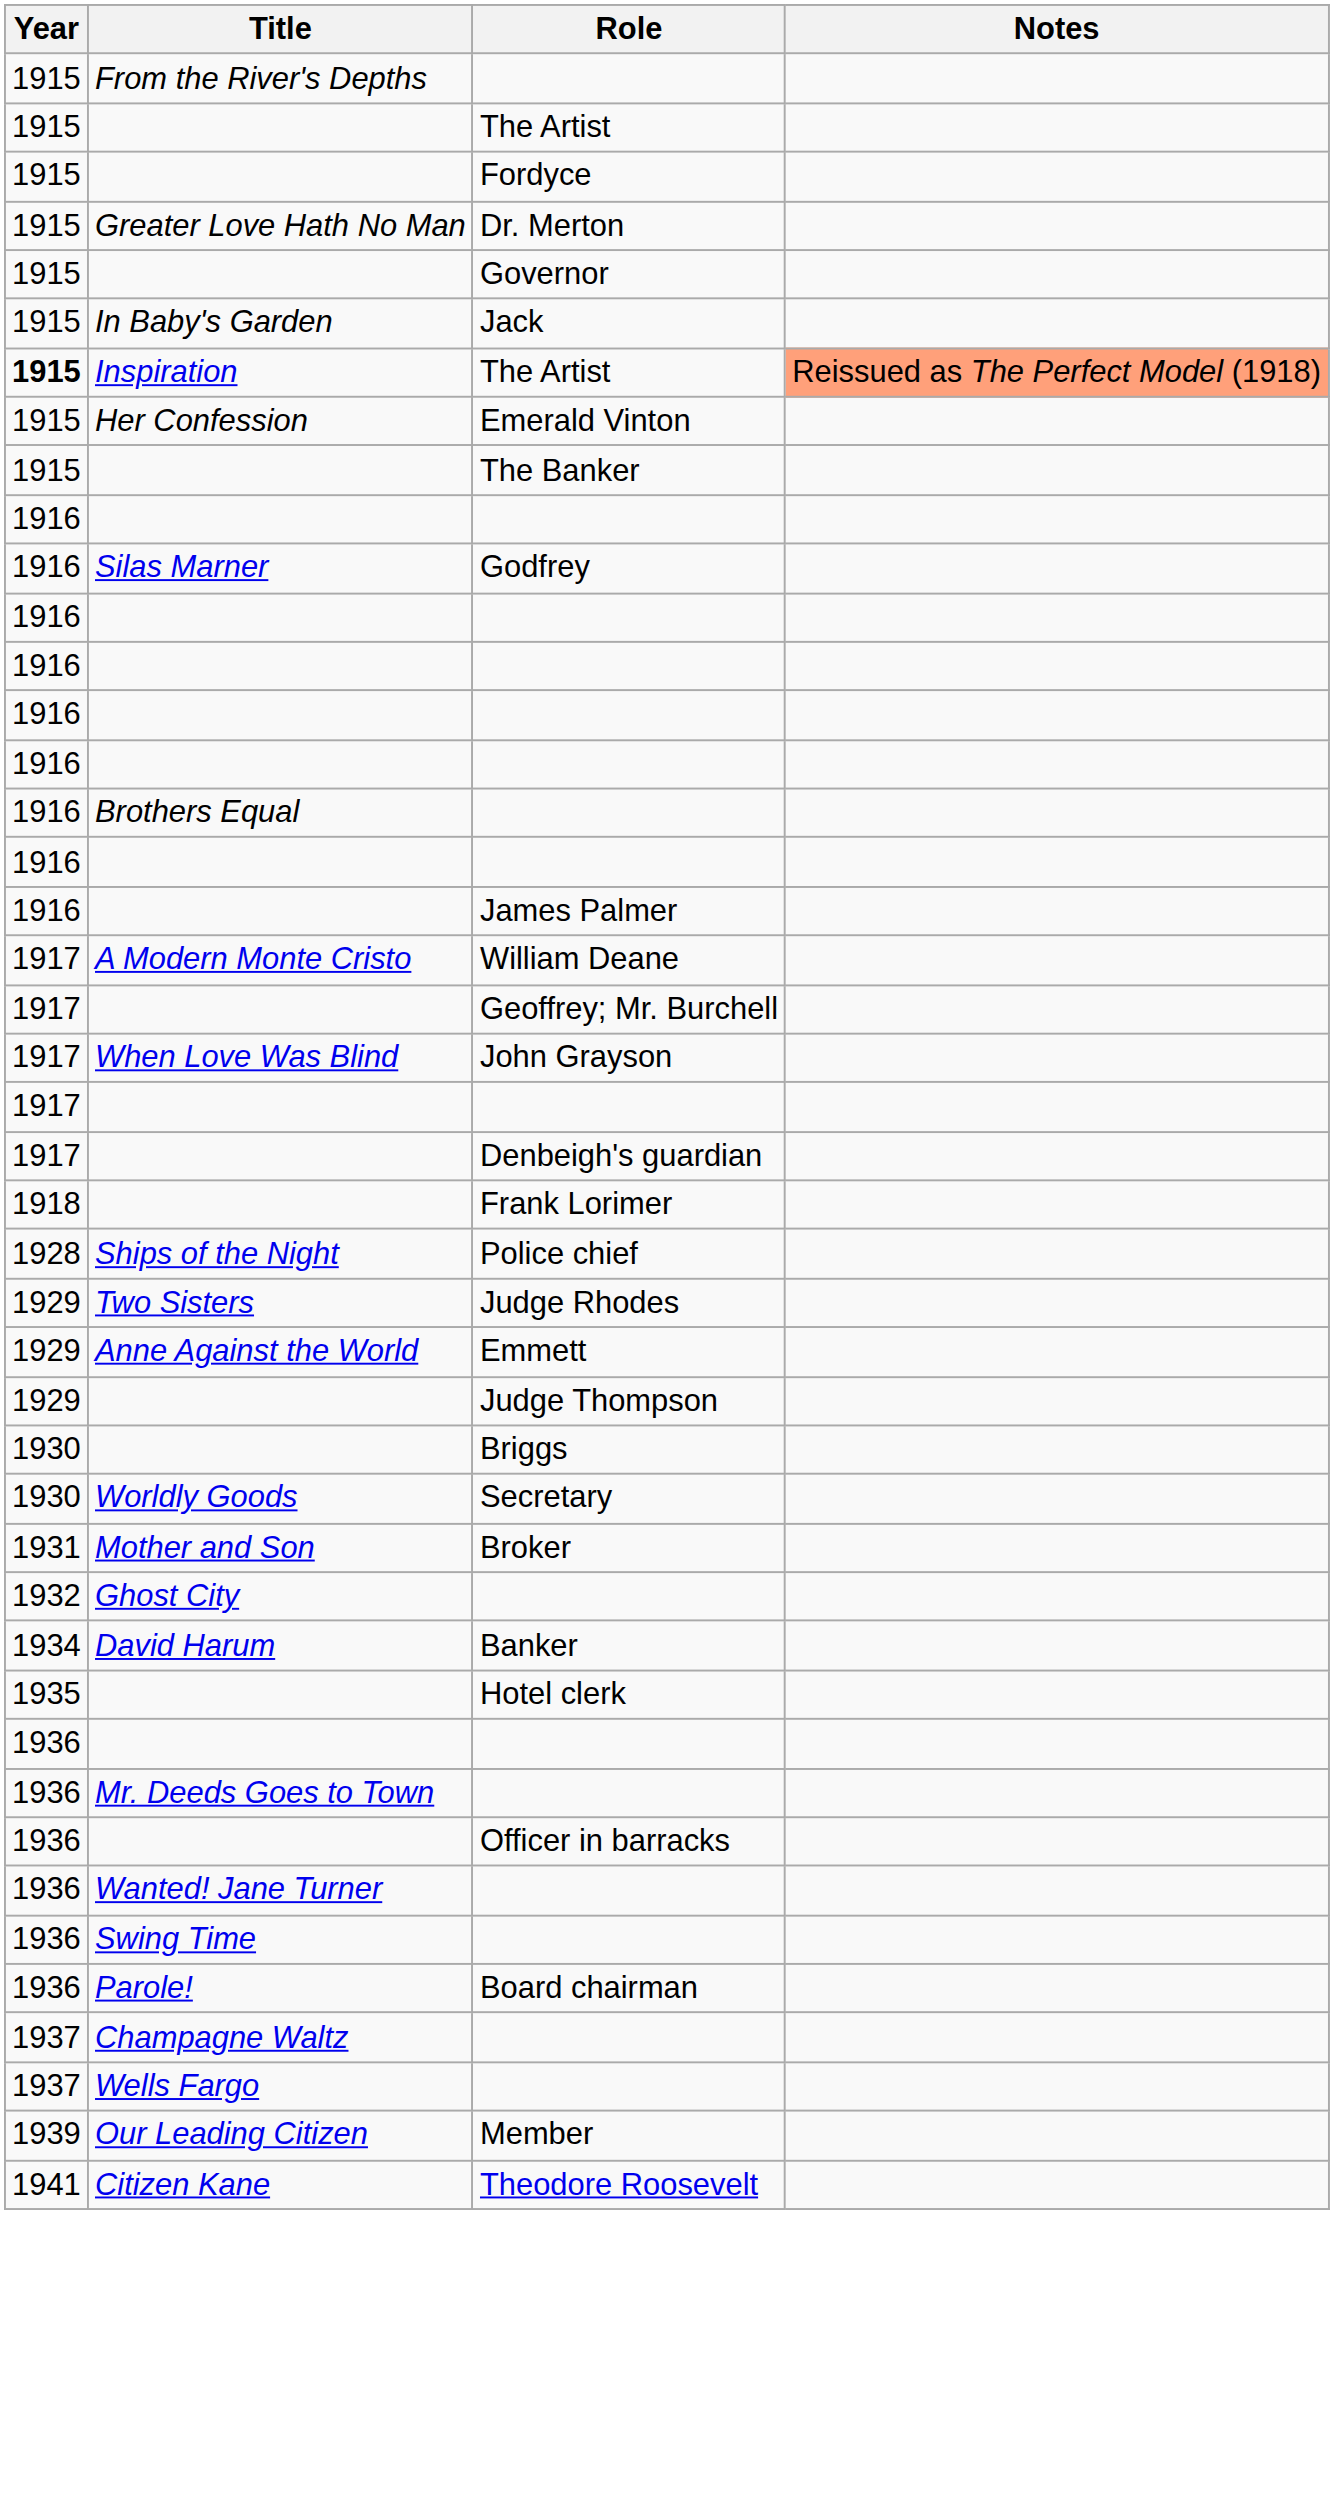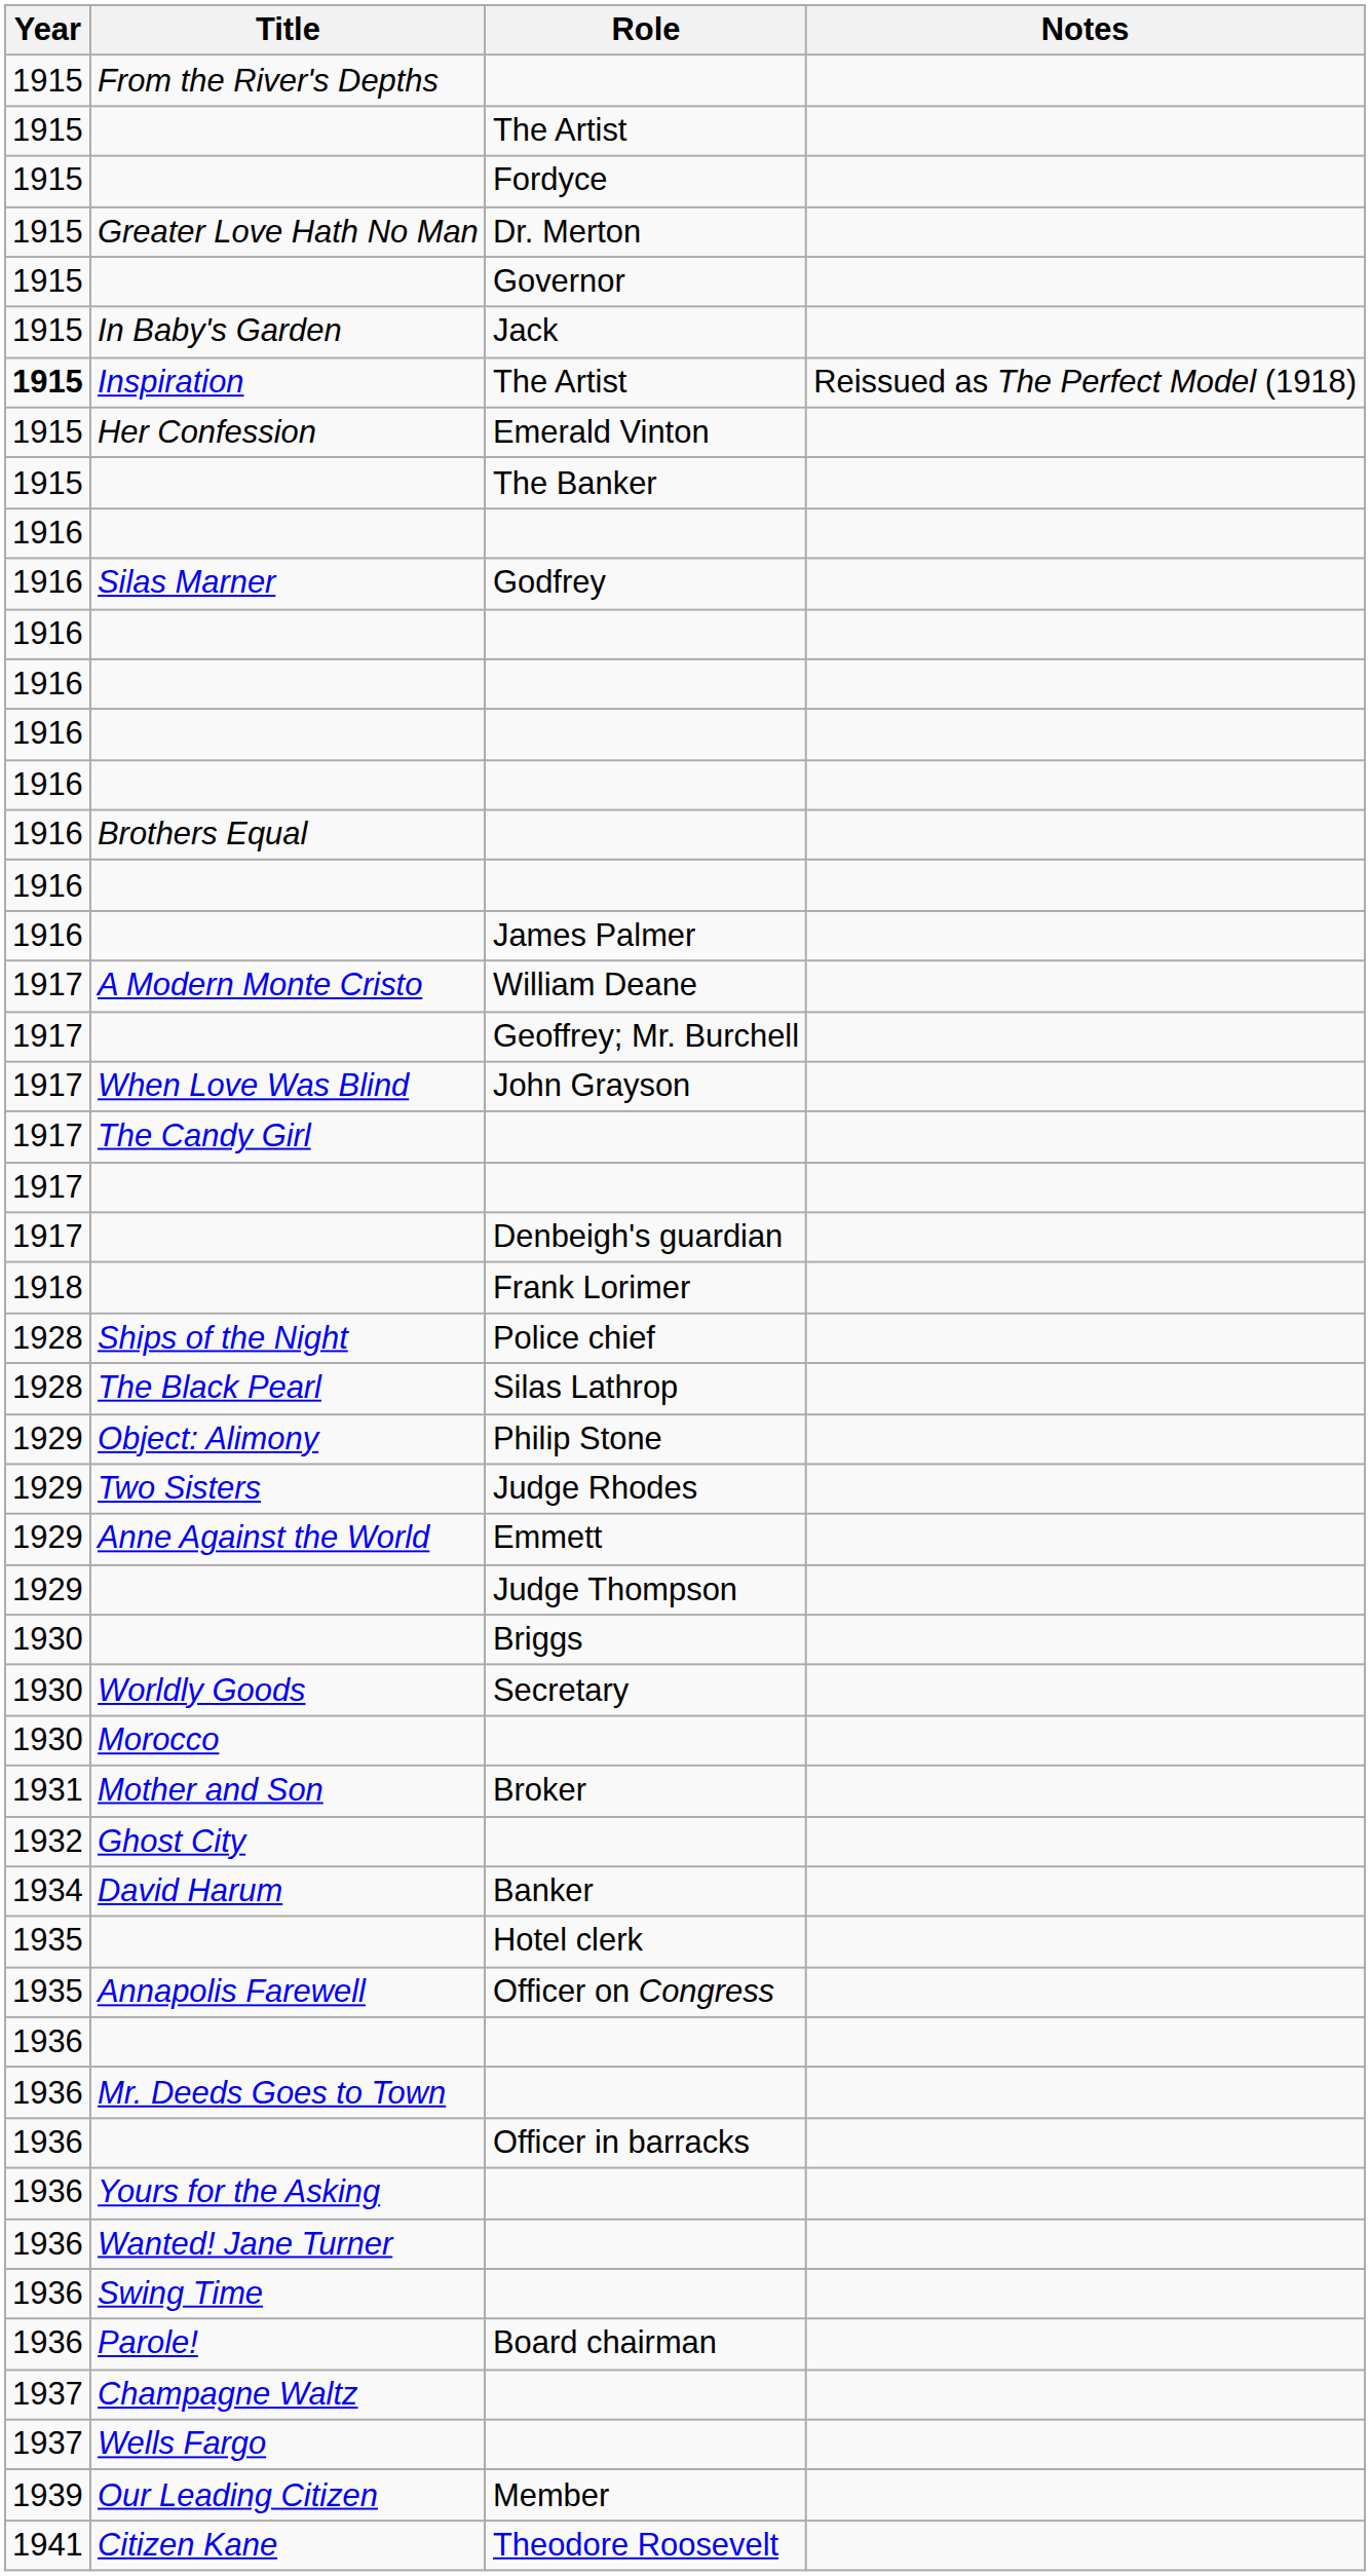 <table class="wikitable sortable">
 <tr>
 <th>Year</th>
 <th>Title</th>
 <th>Role</th>
 <th class="unsortable">Notes</th>
 </tr>
 <tr>
 <td>1915</td>
 <td><em>From the River's Depths</em></td>
 <td></td>
 <td></td>
 </tr>
 <tr>
 <td>1915</td>
 <td><em></em></td>
 <td>The Artist</td>
 <td></td>
 </tr>
 <tr>
 <td>1915</td>
 <td><em></em></td>
 <td>Fordyce</td>
 <td></td>
 </tr>
 <tr>
 <td>1915</td>
 <td><em>Greater Love Hath No Man</em></td>
 <td>Dr. Merton</td>
 <td></td>
 </tr>
 <tr>
 <td>1915</td>
 <td><em></em></td>
 <td>Governor</td>
 <td></td>
 </tr>
 <tr>
 <td>1915</td>
 <td><em>In Baby's Garden</em></td>
 <td>Jack</td>
 <td></td>
 </tr>
 <tr>
 <td><strong>1915</strong></td>
 <td><em><a href='#'>Inspiration</a></em></td>
 <td>The Artist</td>
-<td style="background: lightsalmon;">Reissued as <em>The Perfect Model</em> (1918)</td>
+<td>Reissued as <em>The Perfect Model</em> (1918)</td>
 </tr>
 <tr>
 <td>1915</td>
 <td><em>Her Confession</em></td>
 <td>Emerald Vinton</td>
 <td></td>
 </tr>
 <tr>
 <td>1915</td>
 <td><em></em></td>
 <td>The Banker</td>
 <td></td>
 </tr>
 <tr>
 <td>1916</td>
 <td><em></em></td>
 <td></td>
 <td></td>
 </tr>
 <tr>
 <td>1916</td>
 <td><em><a href='#'>Silas Marner</a></em></td>
 <td>Godfrey</td>
 <td></td>
 </tr>
 <tr>
 <td>1916</td>
 <td><em></em></td>
 <td></td>
 <td></td>
 </tr>
 <tr>
 <td>1916</td>
 <td><em></em></td>
 <td></td>
 <td></td>
 </tr>
 <tr>
 <td>1916</td>
 <td><em></em></td>
 <td></td>
 <td></td>
 </tr>
 <tr>
 <td>1916</td>
 <td><em></em></td>
 <td></td>
 <td></td>
 </tr>
 <tr>
 <td>1916</td>
 <td><em>Brothers Equal</em></td>
 <td></td>
 <td></td>
 </tr>
 <tr>
 <td>1916</td>
 <td><em></em></td>
 <td></td>
 <td></td>
 </tr>
 <tr>
 <td>1916</td>
 <td><em></em></td>
 <td>James Palmer</td>
 <td></td>
 </tr>
 <tr>
 <td>1917</td>
 <td><em><a href='#'>A Modern Monte Cristo</a></em></td>
 <td>William Deane</td>
 <td></td>
 </tr>
 <tr>
 <td>1917</td>
 <td><em></em></td>
 <td>Geoffrey; Mr. Burchell</td>
 <td></td>
 </tr>
 <tr>
 <td>1917</td>
 <td><em><a href='#'>When Love Was Blind</a></em></td>
 <td>John Grayson</td>
 <td></td>
 </tr>
 <tr>
 <td>1917</td>
+<td><em><a href='#'>The Candy Girl</a></em></td>
+<td></td>
+<td></td>
+</tr>
+<tr>
+<td>1917</td>
 <td><em></em></td>
 <td></td>
 <td></td>
 </tr>
 <tr>
 <td>1917</td>
 <td><em></em></td>
 <td>Denbeigh's guardian</td>
 <td></td>
 </tr>
 <tr>
 <td>1918</td>
 <td><em></em></td>
 <td>Frank Lorimer</td>
 <td></td>
 </tr>
 <tr>
 <td>1928</td>
 <td><em><a href='#'>Ships of the Night</a></em></td>
 <td>Police chief</td>
+<td></td>
+</tr>
+<tr>
+<td>1928</td>
+<td><em><a href='#'>The Black Pearl</a></em></td>
+<td>Silas Lathrop</td>
+<td></td>
+</tr>
+<tr>
+<td>1929</td>
+<td><em><a href='#'>Object: Alimony</a></em></td>
+<td>Philip Stone</td>
 <td></td>
 </tr>
 <tr>
 <td>1929</td>
 <td><em><a href='#'>Two Sisters</a></em></td>
 <td>Judge Rhodes</td>
 <td></td>
 </tr>
 <tr>
 <td>1929</td>
 <td><em><a href='#'>Anne Against the World</a></em></td>
 <td>Emmett</td>
 <td></td>
 </tr>
 <tr>
 <td>1929</td>
 <td><em></em></td>
 <td>Judge Thompson</td>
 <td></td>
 </tr>
 <tr>
 <td>1930</td>
 <td><em></em></td>
 <td>Briggs</td>
 <td></td>
 </tr>
 <tr>
 <td>1930</td>
 <td><em><a href='#'>Worldly Goods</a></em></td>
 <td>Secretary</td>
 <td></td>
 </tr>
 <tr>
+<td>1930</td>
+<td><em><a href='#'>Morocco</a></em></td>
+<td></td>
+<td></td>
+</tr>
+<tr>
 <td>1931</td>
 <td><em><a href='#'>Mother and Son</a></em></td>
 <td>Broker</td>
 <td></td>
 </tr>
 <tr>
 <td>1932</td>
 <td><em><a href='#'>Ghost City</a></em></td>
 <td></td>
 <td></td>
 </tr>
 <tr>
 <td>1934</td>
 <td><em><a href='#'>David Harum</a></em></td>
 <td>Banker</td>
 <td></td>
 </tr>
 <tr>
 <td>1935</td>
 <td><em></em></td>
 <td>Hotel clerk</td>
 <td></td>
 </tr>
 <tr>
+<td>1935</td>
+<td><em><a href='#'>Annapolis Farewell</a></em></td>
+<td>Officer on <em>Congress</em></td>
+<td></td>
+</tr>
+<tr>
 <td>1936</td>
 <td><em></em></td>
 <td></td>
 <td></td>
 </tr>
 <tr>
 <td>1936</td>
 <td><em><a href='#'>Mr. Deeds Goes to Town</a></em></td>
 <td></td>
 <td></td>
 </tr>
 <tr>
 <td>1936</td>
 <td><em></em></td>
 <td>Officer in barracks</td>
+<td></td>
+</tr>
+<tr>
+<td>1936</td>
+<td><em><a href='#'>Yours for the Asking</a></em></td>
+<td></td>
 <td></td>
 </tr>
 <tr>
 <td>1936</td>
 <td><em><a href='#'>Wanted! Jane Turner</a></em></td>
 <td></td>
 <td></td>
 </tr>
 <tr>
 <td>1936</td>
 <td><em><a href='#'>Swing Time</a></em></td>
 <td></td>
 <td></td>
 </tr>
 <tr>
 <td>1936</td>
 <td><em><a href='#'>Parole!</a></em></td>
 <td>Board chairman</td>
 <td></td>
 </tr>
 <tr>
 <td>1937</td>
 <td><em><a href='#'>Champagne Waltz</a></em></td>
 <td></td>
 <td></td>
 </tr>
 <tr>
 <td>1937</td>
 <td><em><a href='#'>Wells Fargo</a></em></td>
 <td></td>
 <td></td>
 </tr>
 <tr>
 <td>1939</td>
 <td><em><a href='#'>Our Leading Citizen</a></em></td>
 <td>Member</td>
 <td></td>
 </tr>
 <tr>
 <td>1941</td>
 <td><em><a href='#'>Citizen Kane</a></em></td>
 <td><a href='#'>Theodore Roosevelt</a></td>
 <td></td>
 </tr>
 </table>
